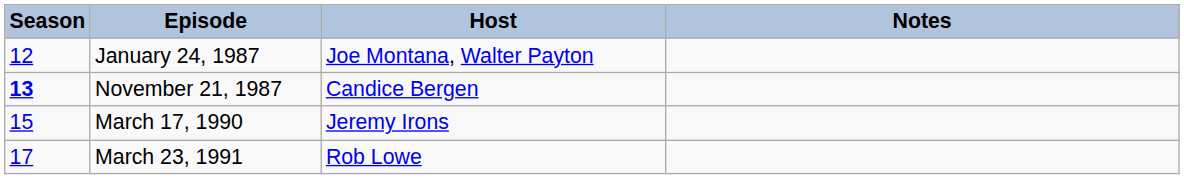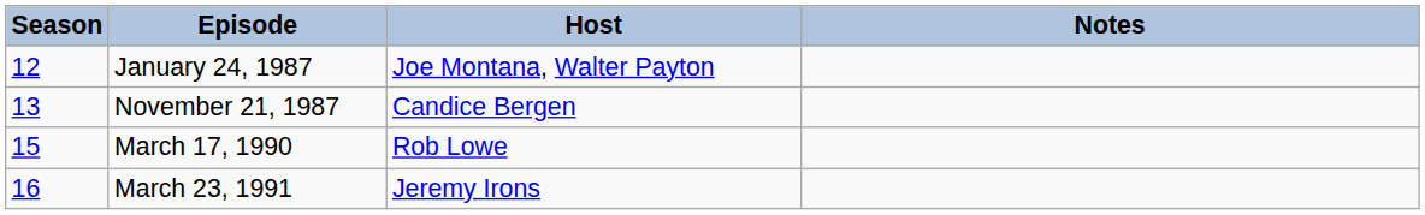 <table class="wikitable" style="width:100%;">
 <tr>
 <th style="background:#B0C4DE;" width="5%">Season</th>
 <th style="background:#B0C4DE;" width="20%">Episode</th>
 <th style="background:#B0C4DE;" width="30%">Host</th>
 <th style="background:#B0C4DE;" width="45%">Notes</th>
 </tr>
 <tr>
 <td><a href='#'>12</a></td>
 <td>January 24, 1987</td>
 <td><a href='#'>Joe Montana</a>, <a href='#'>Walter Payton</a></td>
 <td></td>
 </tr>
 <tr>
-<td><strong><a href='#'>13</a></strong></td>
+<td><a href='#'>13</a></td>
 <td>November 21, 1987</td>
 <td><a href='#'>Candice Bergen</a></td>
 <td></td>
 </tr>
 <tr>
 <td><a href='#'>15</a></td>
 <td>March 17, 1990</td>
+<td><a href='#'>Rob Lowe</a></td>
+<td></td>
+</tr>
+<tr>
+<td><a href='#'>16</a></td>
+<td>March 23, 1991</td>
 <td><a href='#'>Jeremy Irons</a></td>
 <td></td>
 </tr>
-<tr>
-<td><a href='#'>17</a></td>
-<td>March 23, 1991</td>
-<td><a href='#'>Rob Lowe</a></td>
-<td></td>
-</tr>
 </table>
